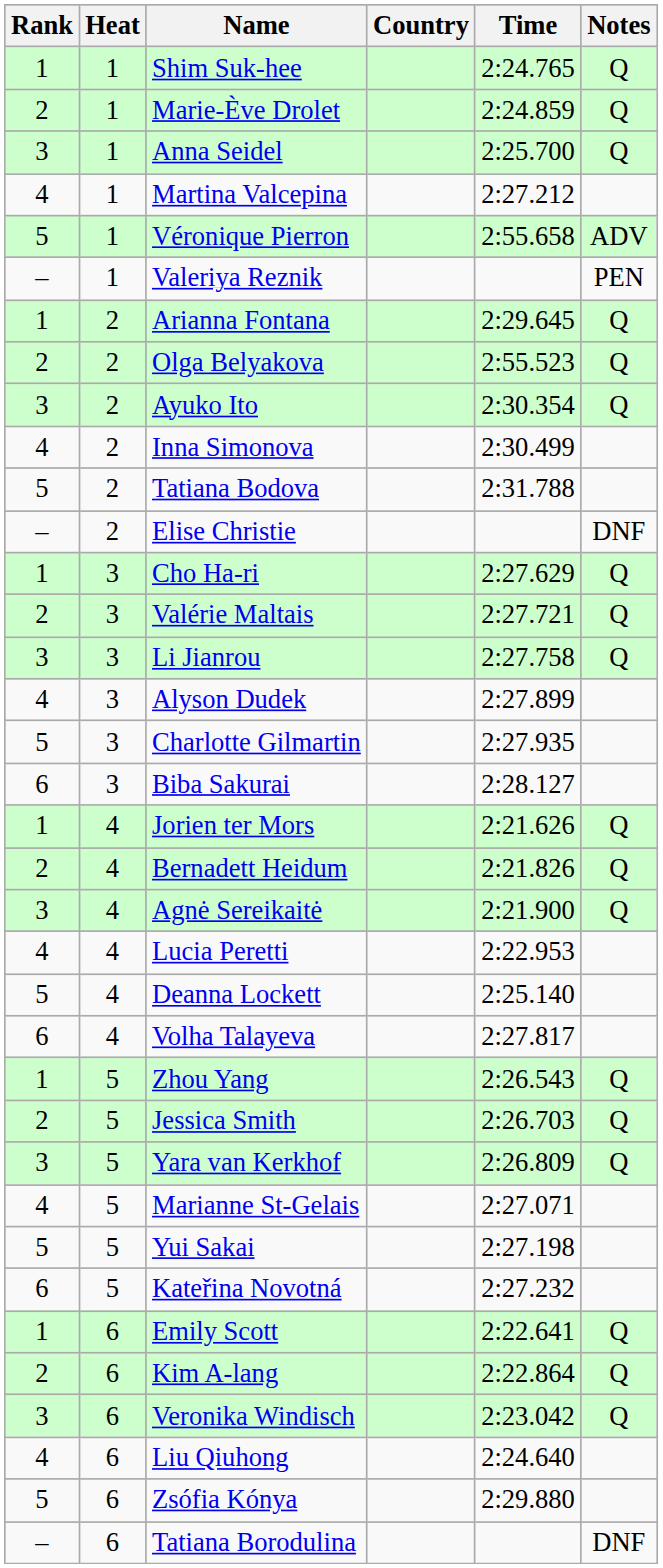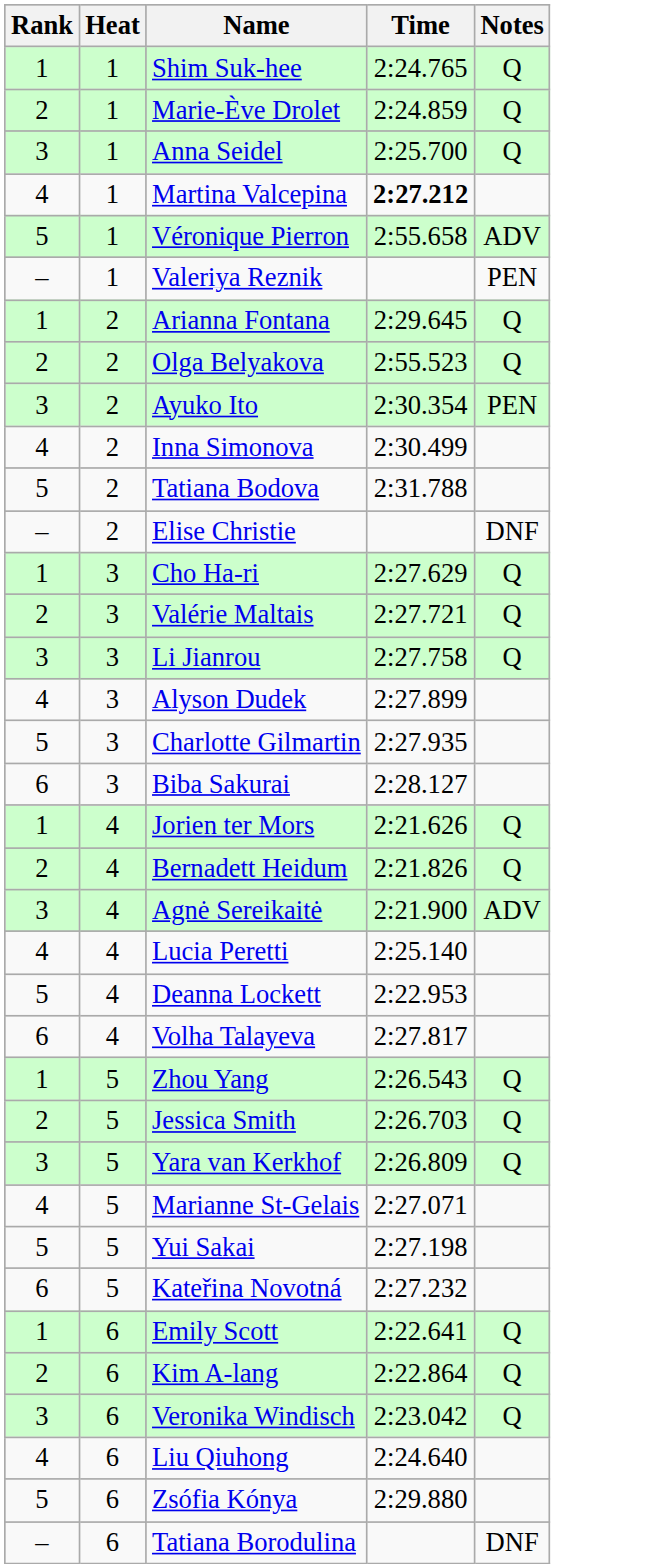 <table class="wikitable sortable" style="text-align:center">
 <tr>
 <th>Rank</th>
 <th>Heat</th>
 <th>Name</th>
-<th>Country</th>
 <th>Time</th>
 <th>Notes</th>
 </tr>
 <tr bgcolor=ccffcc>
 <td>1</td>
 <td>1</td>
 <td align=left><a href='#'>Shim Suk-hee</a></td>
-<td align=left></td>
 <td>2:24.765</td>
 <td>Q</td>
 </tr>
 <tr bgcolor=ccffcc>
 <td>2</td>
 <td>1</td>
 <td align=left><a href='#'>Marie-Ève Drolet</a></td>
-<td align=left></td>
 <td>2:24.859</td>
 <td>Q</td>
 </tr>
 <tr bgcolor=ccffcc>
 <td>3</td>
 <td>1</td>
 <td align=left><a href='#'>Anna Seidel</a></td>
-<td align=left></td>
 <td>2:25.700</td>
 <td>Q</td>
 </tr>
 <tr>
 <td>4</td>
 <td>1</td>
 <td align=left><a href='#'>Martina Valcepina</a></td>
-<td align=left></td>
-<td>2:27.212</td>
+<td><strong>2:27.212</strong></td>
 <td></td>
 </tr>
 <tr bgcolor=ccffcc>
 <td>5</td>
 <td>1</td>
 <td align=left><a href='#'>Véronique Pierron</a></td>
-<td align=left></td>
 <td>2:55.658</td>
 <td>ADV</td>
 </tr>
 <tr>
 <td>–</td>
 <td>1</td>
 <td align=left><a href='#'>Valeriya Reznik</a></td>
-<td align=left></td>
 <td></td>
 <td>PEN</td>
 </tr>
 <tr bgcolor=ccffcc>
 <td>1</td>
 <td>2</td>
 <td align=left><a href='#'>Arianna Fontana</a></td>
-<td align=left></td>
 <td>2:29.645</td>
 <td>Q</td>
 </tr>
 <tr bgcolor=ccffcc>
 <td>2</td>
 <td>2</td>
 <td align=left><a href='#'>Olga Belyakova</a></td>
-<td align=left></td>
 <td>2:55.523</td>
 <td>Q</td>
 </tr>
 <tr bgcolor=ccffcc>
 <td>3</td>
 <td>2</td>
 <td align=left><a href='#'>Ayuko Ito</a></td>
-<td align=left></td>
 <td>2:30.354</td>
-<td>Q</td>
+<td>PEN</td>
 </tr>
 <tr>
 <td>4</td>
 <td>2</td>
 <td align=left><a href='#'>Inna Simonova</a></td>
-<td align=left></td>
 <td>2:30.499</td>
 <td></td>
 </tr>
 <tr>
 <td>5</td>
 <td>2</td>
 <td align=left><a href='#'>Tatiana Bodova</a></td>
-<td align=left></td>
 <td>2:31.788</td>
 <td></td>
 </tr>
 <tr>
 <td>–</td>
 <td>2</td>
 <td align=left><a href='#'>Elise Christie</a></td>
-<td align=left></td>
 <td></td>
 <td>DNF</td>
 </tr>
 <tr bgcolor=ccffcc>
 <td>1</td>
 <td>3</td>
 <td align=left><a href='#'>Cho Ha-ri</a></td>
-<td align=left></td>
 <td>2:27.629</td>
 <td>Q</td>
 </tr>
 <tr bgcolor=ccffcc>
 <td>2</td>
 <td>3</td>
 <td align=left><a href='#'>Valérie Maltais</a></td>
-<td align=left></td>
 <td>2:27.721</td>
 <td>Q</td>
 </tr>
 <tr bgcolor=ccffcc>
 <td>3</td>
 <td>3</td>
 <td align=left><a href='#'>Li Jianrou</a></td>
-<td align=left></td>
 <td>2:27.758</td>
 <td>Q</td>
 </tr>
 <tr>
 <td>4</td>
 <td>3</td>
 <td align=left><a href='#'>Alyson Dudek</a></td>
-<td align=left></td>
 <td>2:27.899</td>
 <td></td>
 </tr>
 <tr>
 <td>5</td>
 <td>3</td>
 <td align=left><a href='#'>Charlotte Gilmartin</a></td>
-<td align=left></td>
 <td>2:27.935</td>
 <td></td>
 </tr>
 <tr>
 <td>6</td>
 <td>3</td>
 <td align=left><a href='#'>Biba Sakurai</a></td>
-<td align=left></td>
 <td>2:28.127</td>
 <td></td>
 </tr>
 <tr bgcolor=ccffcc>
 <td>1</td>
 <td>4</td>
 <td align=left><a href='#'>Jorien ter Mors</a></td>
-<td align=left></td>
 <td>2:21.626</td>
 <td>Q</td>
 </tr>
 <tr bgcolor=ccffcc>
 <td>2</td>
 <td>4</td>
 <td align=left><a href='#'>Bernadett Heidum</a></td>
-<td align=left></td>
 <td>2:21.826</td>
 <td>Q</td>
 </tr>
 <tr bgcolor=ccffcc>
 <td>3</td>
 <td>4</td>
 <td align=left><a href='#'>Agnė Sereikaitė</a></td>
-<td align=left></td>
 <td>2:21.900</td>
-<td>Q</td>
+<td>ADV</td>
 </tr>
 <tr>
 <td>4</td>
 <td>4</td>
 <td align=left><a href='#'>Lucia Peretti</a></td>
-<td align=left></td>
-<td>2:22.953</td>
+<td>2:25.140</td>
 <td></td>
 </tr>
 <tr>
 <td>5</td>
 <td>4</td>
 <td align=left><a href='#'>Deanna Lockett</a></td>
-<td align=left></td>
-<td>2:25.140</td>
+<td>2:22.953</td>
 <td></td>
 </tr>
 <tr>
 <td>6</td>
 <td>4</td>
 <td align=left><a href='#'>Volha Talayeva</a></td>
-<td align=left></td>
 <td>2:27.817</td>
 <td></td>
 </tr>
 <tr bgcolor=ccffcc>
 <td>1</td>
 <td>5</td>
 <td align=left><a href='#'>Zhou Yang</a></td>
-<td align=left></td>
 <td>2:26.543</td>
 <td>Q</td>
 </tr>
 <tr bgcolor=ccffcc>
 <td>2</td>
 <td>5</td>
 <td align=left><a href='#'>Jessica Smith</a></td>
-<td align=left></td>
 <td>2:26.703</td>
 <td>Q</td>
 </tr>
 <tr bgcolor=ccffcc>
 <td>3</td>
 <td>5</td>
 <td align=left><a href='#'>Yara van Kerkhof</a></td>
-<td align=left></td>
 <td>2:26.809</td>
 <td>Q</td>
 </tr>
 <tr>
 <td>4</td>
 <td>5</td>
 <td align=left><a href='#'>Marianne St-Gelais</a></td>
-<td align=left></td>
 <td>2:27.071</td>
 <td></td>
 </tr>
 <tr>
 <td>5</td>
 <td>5</td>
 <td align=left><a href='#'>Yui Sakai</a></td>
-<td align=left></td>
 <td>2:27.198</td>
 <td></td>
 </tr>
 <tr>
 <td>6</td>
 <td>5</td>
 <td align=left><a href='#'>Kateřina Novotná</a></td>
-<td align=left></td>
 <td>2:27.232</td>
 <td></td>
 </tr>
 <tr bgcolor=ccffcc>
 <td>1</td>
 <td>6</td>
 <td align=left><a href='#'>Emily Scott</a></td>
-<td align=left></td>
 <td>2:22.641</td>
 <td>Q</td>
 </tr>
 <tr bgcolor=ccffcc>
 <td>2</td>
 <td>6</td>
 <td align=left><a href='#'>Kim A-lang</a></td>
-<td align=left></td>
 <td>2:22.864</td>
 <td>Q</td>
 </tr>
 <tr bgcolor=ccffcc>
 <td>3</td>
 <td>6</td>
 <td align=left><a href='#'>Veronika Windisch</a></td>
-<td align=left></td>
 <td>2:23.042</td>
 <td>Q</td>
 </tr>
 <tr>
 <td>4</td>
 <td>6</td>
 <td align=left><a href='#'>Liu Qiuhong</a></td>
-<td align=left></td>
 <td>2:24.640</td>
 <td></td>
 </tr>
 <tr>
 <td>5</td>
 <td>6</td>
 <td align=left><a href='#'>Zsófia Kónya</a></td>
-<td align=left></td>
 <td>2:29.880</td>
 <td></td>
 </tr>
 <tr>
 <td>–</td>
 <td>6</td>
 <td align=left><a href='#'>Tatiana Borodulina</a></td>
-<td align=left></td>
 <td></td>
 <td>DNF</td>
 </tr>
 </table>
